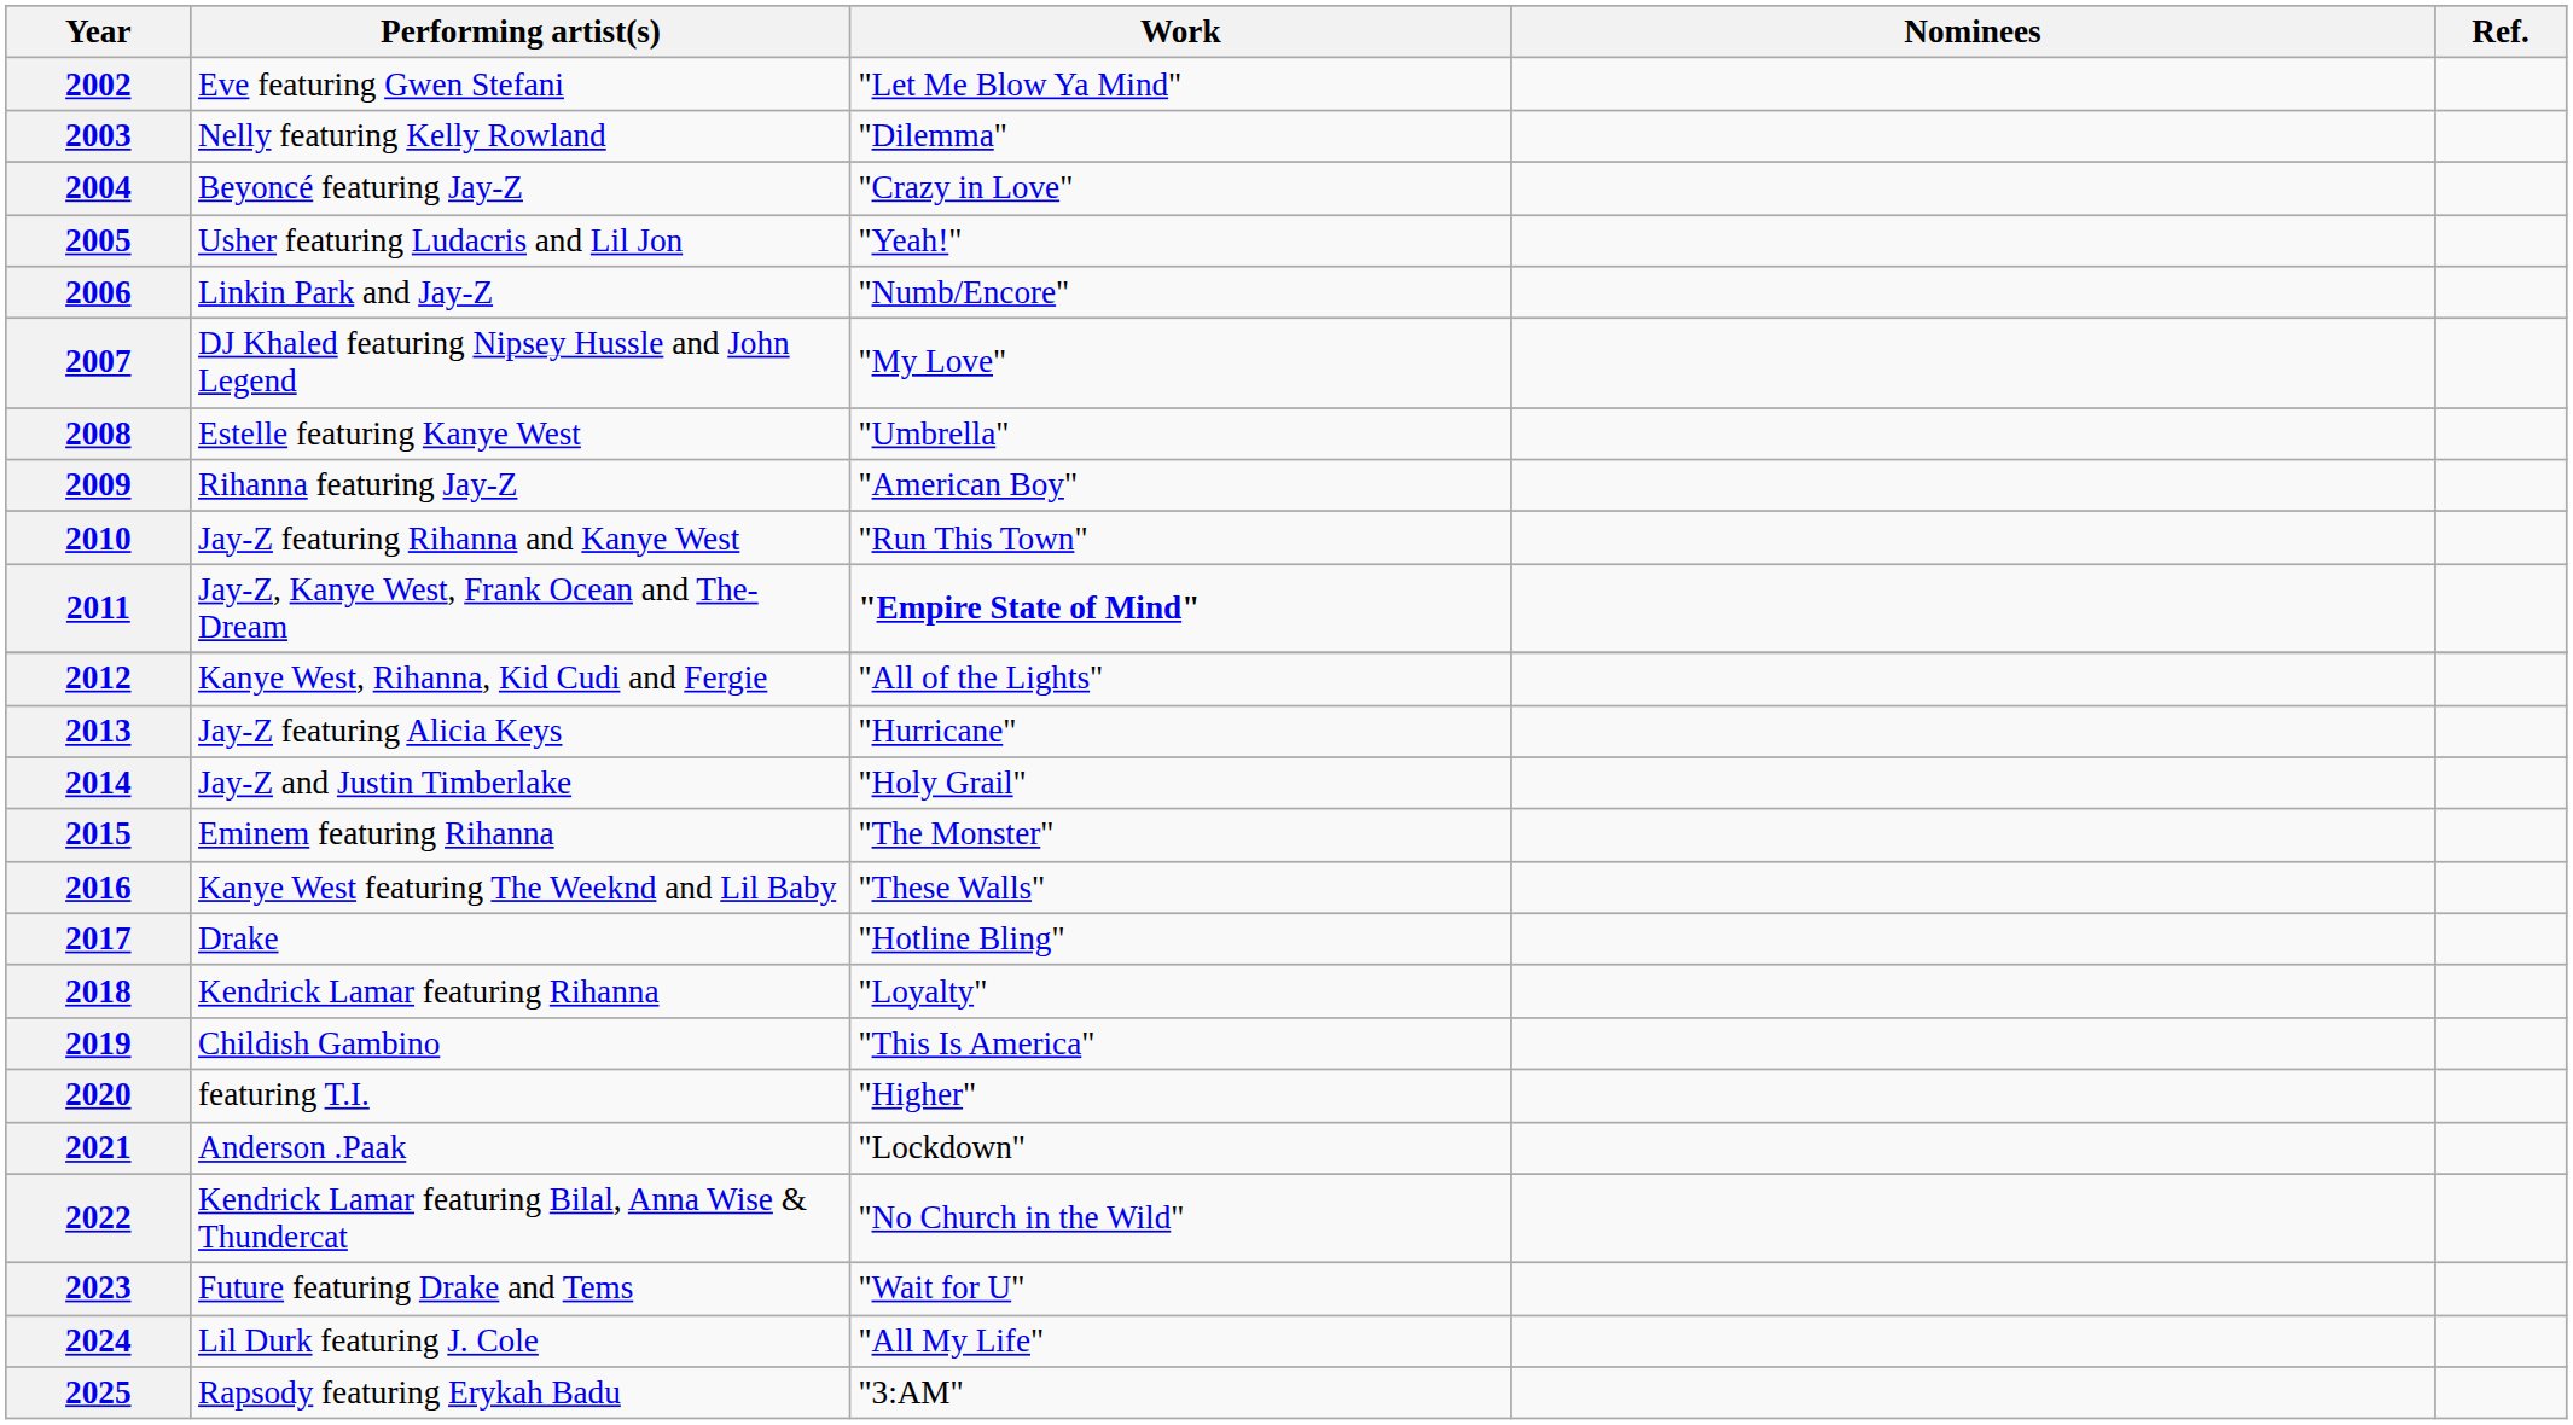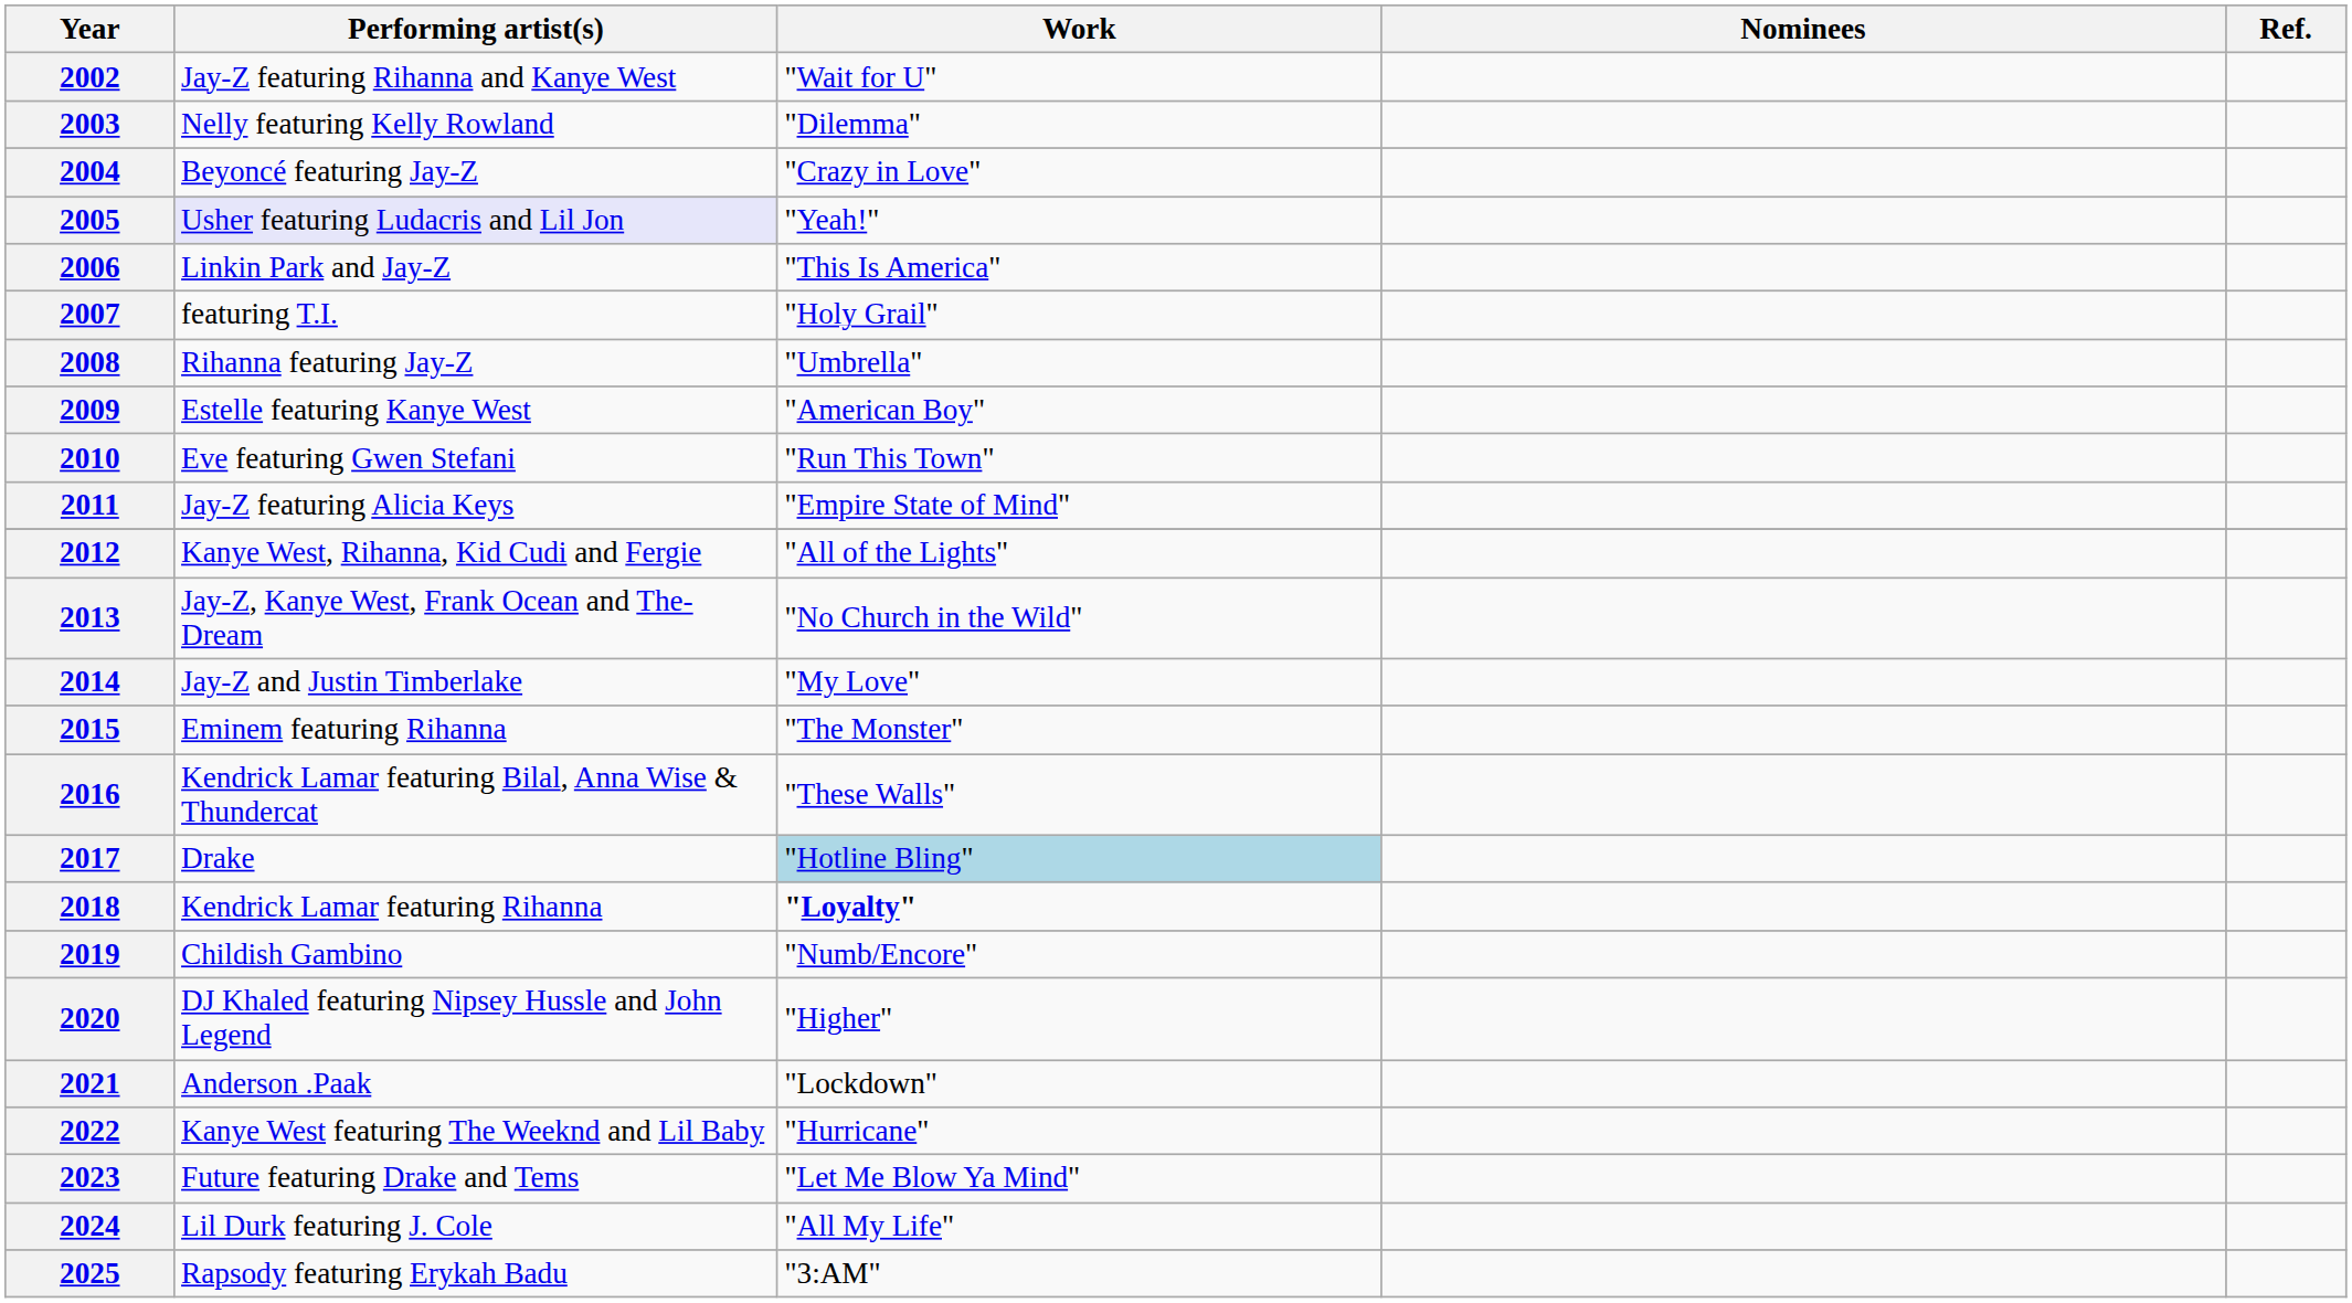 <table class="wikitable">
 <tr>
 <th width="7%">Year</th>
 <th width="25%">Performing artist(s)</th>
 <th width="25%">Work</th>
 <th width="35%" class=unsortable>Nominees</th>
 <th width="5%" class=unsortable>Ref.</th>
 </tr>
 <tr>
 <th scope="row" style="text-align:center;"><a href='#'>2002</a></th>
-<td><a href='#'>Eve</a> featuring <a href='#'>Gwen Stefani</a></td>
-<td>"<a href='#'>Let Me Blow Ya Mind</a>"</td>
+<td><a href='#'>Jay-Z</a> featuring <a href='#'>Rihanna</a> and <a href='#'>Kanye West</a></td>
+<td>"<a href='#'>Wait for U</a>"</td>
 <td></td>
 <td style="text-align:center;"></td>
 </tr>
 <tr>
 <th scope="row" style="text-align:center;"><a href='#'>2003</a></th>
 <td><a href='#'>Nelly</a> featuring <a href='#'>Kelly Rowland</a></td>
 <td>"<a href='#'>Dilemma</a>"</td>
 <td></td>
 <td style="text-align:center;"></td>
 </tr>
 <tr>
 <th scope="row" style="text-align:center;"><a href='#'>2004</a></th>
 <td><a href='#'>Beyoncé</a> featuring <a href='#'>Jay-Z</a></td>
 <td>"<a href='#'>Crazy in Love</a>"</td>
 <td></td>
 <td style="text-align:center;"></td>
 </tr>
 <tr>
 <th scope="row" style="text-align:center;"><a href='#'>2005</a></th>
-<td><a href='#'>Usher</a> featuring <a href='#'>Ludacris</a> and <a href='#'>Lil Jon</a></td>
+<td style="background: lavender;"><a href='#'>Usher</a> featuring <a href='#'>Ludacris</a> and <a href='#'>Lil Jon</a></td>
 <td>"<a href='#'>Yeah!</a>"</td>
 <td></td>
 <td style="text-align:center;"></td>
 </tr>
 <tr>
 <th scope="row" style="text-align:center;"><a href='#'>2006</a></th>
 <td><a href='#'>Linkin Park</a> and <a href='#'>Jay-Z</a></td>
-<td>"<a href='#'>Numb/Encore</a>"</td>
+<td>"<a href='#'>This Is America</a>"</td>
 <td></td>
 <td style="text-align:center;"></td>
 </tr>
 <tr>
 <th scope="row" style="text-align:center;"><a href='#'>2007</a></th>
-<td><a href='#'>DJ Khaled</a> featuring <a href='#'>Nipsey Hussle</a> and <a href='#'>John Legend</a></td>
-<td>"<a href='#'>My Love</a>"</td>
+<td> featuring <a href='#'>T.I.</a></td>
+<td>"<a href='#'>Holy Grail</a>"</td>
 <td></td>
 <td style="text-align:center;"></td>
 </tr>
 <tr>
 <th scope="row" style="text-align:center;"><a href='#'>2008</a></th>
-<td><a href='#'>Estelle</a> featuring <a href='#'>Kanye West</a></td>
+<td><a href='#'>Rihanna</a> featuring <a href='#'>Jay-Z</a></td>
 <td>"<a href='#'>Umbrella</a>"</td>
 <td></td>
 <td style="text-align:center;"></td>
 </tr>
 <tr>
 <th scope="row" style="text-align:center;"><a href='#'>2009</a></th>
-<td><a href='#'>Rihanna</a> featuring <a href='#'>Jay-Z</a></td>
+<td><a href='#'>Estelle</a> featuring <a href='#'>Kanye West</a></td>
 <td>"<a href='#'>American Boy</a>"</td>
 <td></td>
 <td style="text-align:center;"></td>
 </tr>
 <tr>
 <th scope="row" style="text-align:center;"><a href='#'>2010</a></th>
-<td><a href='#'>Jay-Z</a> featuring <a href='#'>Rihanna</a> and <a href='#'>Kanye West</a></td>
+<td><a href='#'>Eve</a> featuring <a href='#'>Gwen Stefani</a></td>
 <td>"<a href='#'>Run This Town</a>"</td>
 <td></td>
 <td style="text-align:center;"></td>
 </tr>
 <tr>
 <th scope="row" style="text-align:center;"><a href='#'>2011</a></th>
-<td><a href='#'>Jay-Z</a>, <a href='#'>Kanye West</a>, <a href='#'>Frank Ocean</a> and <a href='#'>The-Dream</a></td>
-<td><strong>"<a href='#'>Empire State of Mind</a>"</strong></td>
+<td><a href='#'>Jay-Z</a> featuring <a href='#'>Alicia Keys</a></td>
+<td>"<a href='#'>Empire State of Mind</a>"</td>
 <td></td>
 <td style="text-align:center;"></td>
 </tr>
 <tr class="sortbottom">
 </tr>
 <tr>
 <th scope="row" style="text-align:center;"><a href='#'>2012</a></th>
 <td><a href='#'>Kanye West</a>, <a href='#'>Rihanna</a>, <a href='#'>Kid Cudi</a> and <a href='#'>Fergie</a></td>
 <td>"<a href='#'>All of the Lights</a>"</td>
 <td></td>
 <td style="text-align:center;"></td>
 </tr>
 <tr>
 <th scope="row" style="text-align:center;"><a href='#'>2013</a></th>
-<td><a href='#'>Jay-Z</a> featuring <a href='#'>Alicia Keys</a></td>
-<td>"<a href='#'>Hurricane</a>"</td>
+<td><a href='#'>Jay-Z</a>, <a href='#'>Kanye West</a>, <a href='#'>Frank Ocean</a> and <a href='#'>The-Dream</a></td>
+<td>"<a href='#'>No Church in the Wild</a>"</td>
 <td></td>
 <td style="text-align:center;"></td>
 </tr>
 <tr>
 <th scope="row" style="text-align:center;"><a href='#'>2014</a></th>
 <td><a href='#'>Jay-Z</a> and <a href='#'>Justin Timberlake</a></td>
-<td>"<a href='#'>Holy Grail</a>"</td>
+<td>"<a href='#'>My Love</a>"</td>
 <td></td>
 <td style="text-align:center;"></td>
 </tr>
 <tr>
 <th scope="row" style="text-align:center;"><a href='#'>2015</a></th>
 <td><a href='#'>Eminem</a> featuring <a href='#'>Rihanna</a></td>
 <td>"<a href='#'>The Monster</a>"</td>
 <td></td>
 <td style="text-align:center;"></td>
 </tr>
 <tr>
 <th scope="row" style="text-align:center;"><a href='#'>2016</a></th>
-<td><a href='#'>Kanye West</a> featuring <a href='#'>The Weeknd</a> and <a href='#'>Lil Baby</a></td>
+<td><a href='#'>Kendrick Lamar</a> featuring <a href='#'>Bilal</a>, <a href='#'>Anna Wise</a> & <a href='#'>Thundercat</a></td>
 <td>"<a href='#'>These Walls</a>"</td>
 <td></td>
 <td style="text-align:center;"></td>
 </tr>
 <tr>
 <th scope="row" style="text-align:center;"><a href='#'>2017</a></th>
 <td><a href='#'>Drake</a></td>
-<td>"<a href='#'>Hotline Bling</a>"</td>
+<td style="background: lightblue;">"<a href='#'>Hotline Bling</a>"</td>
 <td></td>
 <td style="text-align:center;"></td>
 </tr>
 <tr>
 <th scope="row" style="text-align:center;"><a href='#'>2018</a></th>
 <td><a href='#'>Kendrick Lamar</a> featuring <a href='#'>Rihanna</a></td>
-<td>"<a href='#'>Loyalty</a>"</td>
+<td><strong>"<a href='#'>Loyalty</a>"</strong></td>
 <td></td>
 <td></td>
 </tr>
 <tr>
 <th scope="row" style="text-align:center;"><a href='#'>2019</a></th>
 <td><a href='#'>Childish Gambino</a></td>
-<td>"<a href='#'>This Is America</a>"</td>
+<td>"<a href='#'>Numb/Encore</a>"</td>
 <td></td>
 <td></td>
 </tr>
 <tr>
 <th scope="row" style="text-align:center;"><a href='#'>2020</a></th>
-<td> featuring <a href='#'>T.I.</a></td>
+<td><a href='#'>DJ Khaled</a> featuring <a href='#'>Nipsey Hussle</a> and <a href='#'>John Legend</a></td>
 <td>"<a href='#'>Higher</a>"</td>
 <td></td>
 <td></td>
 </tr>
 <tr>
 <th scope="row" style="text-align:center;"><a href='#'>2021</a></th>
 <td><a href='#'>Anderson .Paak</a></td>
 <td>"Lockdown"</td>
 <td></td>
 <td></td>
 </tr>
 <tr>
 <th scope="row" style="text-align:center;"><a href='#'>2022</a></th>
-<td><a href='#'>Kendrick Lamar</a> featuring <a href='#'>Bilal</a>, <a href='#'>Anna Wise</a> & <a href='#'>Thundercat</a></td>
-<td>"<a href='#'>No Church in the Wild</a>"</td>
+<td><a href='#'>Kanye West</a> featuring <a href='#'>The Weeknd</a> and <a href='#'>Lil Baby</a></td>
+<td>"<a href='#'>Hurricane</a>"</td>
 <td></td>
 <td></td>
 </tr>
 <tr>
 <th scope="row" style="text-align:center;"><a href='#'>2023</a></th>
 <td><a href='#'>Future</a> featuring <a href='#'>Drake</a> and <a href='#'>Tems</a></td>
-<td>"<a href='#'>Wait for U</a>"</td>
+<td>"<a href='#'>Let Me Blow Ya Mind</a>"</td>
 <td></td>
 <td></td>
 </tr>
 <tr>
 <th><a href='#'>2024</a></th>
 <td><a href='#'>Lil Durk</a> featuring <a href='#'>J. Cole</a></td>
 <td>"<a href='#'>All My Life</a>"</td>
 <td></td>
 <td></td>
 </tr>
 <tr>
 <th><a href='#'>2025</a></th>
 <td><a href='#'>Rapsody</a> featuring <a href='#'>Erykah Badu</a></td>
 <td>"3:AM"</td>
 <td></td>
 <td></td>
 </tr>
 </table>
